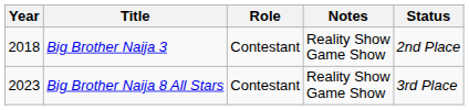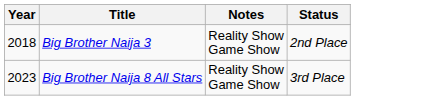 <table class="wikitable sortable">
 <tr>
 <th>Year</th>
 <th>Title</th>
-<th>Role</th>
 <th>Notes</th>
 <th>Status</th>
 </tr>
 <tr>
 <td>2018</td>
 <td><em><a href='#'>Big Brother Naija 3</a></em></td>
-<td>Contestant</td>
 <td>Reality Show<br>Game Show</td>
 <td><em>2nd Place</em></td>
 </tr>
 <tr>
 <td>2023</td>
 <td><em><a href='#'>Big Brother Naija 8 All Stars</a></em></td>
-<td>Contestant</td>
 <td>Reality Show<br>Game Show</td>
 <td><em>3rd Place</em></td>
 </tr>
 </table>
